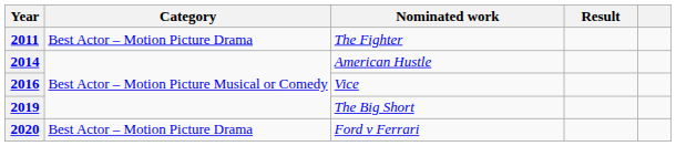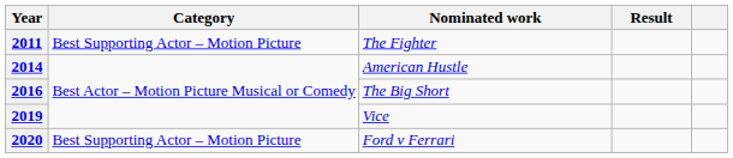 <table class="wikitable sortable">
 <tr>
 <th style="width:6%;" scope="col">Year</th>
 <th style="width:43%;" scope="col">Category</th>
 <th style="width:35%;" scope="col">Nominated work</th>
 <th style="width:11%;" scope="col">Result</th>
 <th style="width:5%;" scope="col" class="unsortable"></th>
 </tr>
 <tr>
 <th scope="row" style="text-align:center;"><a href='#'>2011</a></th>
-<td><a href='#'>Best Actor – Motion Picture Drama</a></td>
+<td><a href='#'>Best Supporting Actor – Motion Picture</a></td>
 <td><em><a href='#'>The Fighter</a></em></td>
 <td></td>
 <td style="text-align:center;"></td>
 </tr>
 <tr>
 <th scope="row" style="text-align:center;"><a href='#'>2014</a></th>
 <td rowspan="3"><a href='#'>Best Actor – Motion Picture Musical or Comedy</a></td>
 <td><em><a href='#'>American Hustle</a></em></td>
 <td></td>
 <td style="text-align:center;"></td>
 </tr>
 <tr>
 <th scope="row" style="text-align:center;"><a href='#'>2016</a></th>
+<td><em><a href='#'>The Big Short</a></em></td>
+<td></td>
+<td style="text-align:center;"></td>
+</tr>
+<tr>
+<th scope="row" style="text-align:center;"><a href='#'>2019</a></th>
 <td><em><a href='#'>Vice</a></em></td>
 <td></td>
 <td style="text-align:center;"></td>
 </tr>
 <tr>
-<th scope="row" style="text-align:center;"><a href='#'>2019</a></th>
-<td><em><a href='#'>The Big Short</a></em></td>
-<td></td>
-<td style="text-align:center;"></td>
-</tr>
-<tr>
 <th scope="row" style="text-align:center;"><a href='#'>2020</a></th>
-<td><a href='#'>Best Actor – Motion Picture Drama</a></td>
+<td><a href='#'>Best Supporting Actor – Motion Picture</a></td>
 <td><em><a href='#'>Ford v Ferrari</a></em></td>
 <td></td>
 <td style="text-align:center;"></td>
 </tr>
 </table>
